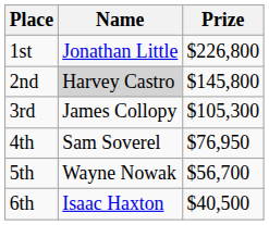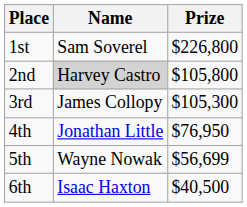 <table class="wikitable">
 <tr>
 <th>Place</th>
 <th>Name</th>
 <th>Prize</th>
 </tr>
 <tr>
 <td>1st</td>
-<td> <a href='#'>Jonathan Little</a></td>
+<td> Sam Soverel</td>
 <td>$226,800</td>
 </tr>
 <tr>
 <td>2nd</td>
 <td style="background: lightgrey;"> Harvey Castro</td>
-<td>$145,800</td>
+<td>$105,800</td>
 </tr>
 <tr>
 <td>3rd</td>
 <td> James Collopy</td>
 <td>$105,300</td>
 </tr>
 <tr>
 <td>4th</td>
-<td> Sam Soverel</td>
+<td> <a href='#'>Jonathan Little</a></td>
 <td>$76,950</td>
 </tr>
 <tr>
 <td>5th</td>
 <td> Wayne Nowak</td>
-<td>$56,700</td>
+<td>$56,699</td>
 </tr>
 <tr>
 <td>6th</td>
 <td> <a href='#'>Isaac Haxton</a></td>
 <td>$40,500</td>
 </tr>
 </table>
